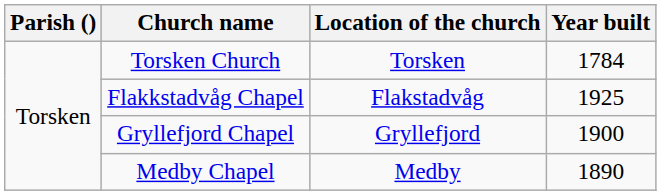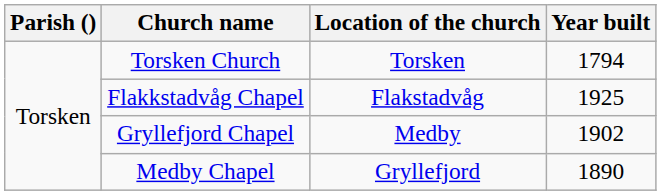 <table class="wikitable" style="text-align:center">
 <tr>
 <th>Parish ()</th>
 <th>Church name</th>
 <th>Location of the church</th>
 <th>Year built</th>
 </tr>
 <tr>
 <td rowspan="4">Torsken</td>
 <td><a href='#'>Torsken Church</a></td>
 <td><a href='#'>Torsken</a></td>
-<td>1784</td>
+<td>1794</td>
 </tr>
 <tr>
 <td><a href='#'>Flakkstadvåg Chapel</a></td>
 <td><a href='#'>Flakstadvåg</a></td>
 <td>1925</td>
 </tr>
 <tr>
 <td><a href='#'>Gryllefjord Chapel</a></td>
-<td><a href='#'>Gryllefjord</a></td>
-<td>1900</td>
+<td><a href='#'>Medby</a></td>
+<td>1902</td>
 </tr>
 <tr>
 <td><a href='#'>Medby Chapel</a></td>
-<td><a href='#'>Medby</a></td>
+<td><a href='#'>Gryllefjord</a></td>
 <td>1890</td>
 </tr>
 </table>
